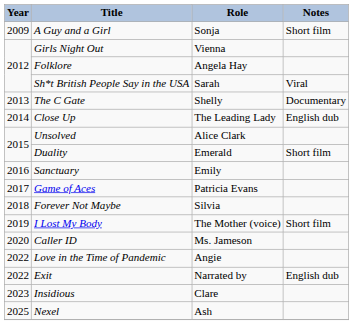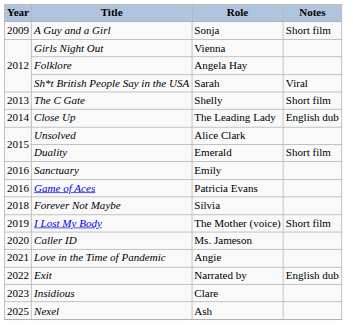 <table class="wikitable">
 <tr>
 <th style="background:#B0C4DE;">Year</th>
 <th style="background:#B0C4DE;">Title</th>
 <th style="background:#B0C4DE;">Role</th>
 <th style="background:#B0C4DE;">Notes</th>
 </tr>
 <tr>
 <td>2009</td>
 <td><em>A Guy and a Girl</em></td>
 <td>Sonja</td>
 <td>Short film</td>
 </tr>
 <tr>
 <td rowspan="3">2012</td>
 <td><em>Girls Night Out</em></td>
 <td>Vienna</td>
 <td></td>
 </tr>
 <tr>
 <td><em>Folklore</em></td>
 <td>Angela Hay</td>
 <td></td>
 </tr>
 <tr>
 <td><em>Sh*t British People Say in the USA</em></td>
 <td>Sarah</td>
 <td>Viral</td>
 </tr>
 <tr>
 <td>2013</td>
 <td><em>The C Gate</em></td>
 <td>Shelly</td>
-<td>Documentary</td>
+<td>Short film</td>
 </tr>
 <tr>
 <td>2014</td>
 <td><em>Close Up</em></td>
 <td>The Leading Lady</td>
 <td>English dub</td>
 </tr>
 <tr>
 <td rowspan="2">2015</td>
 <td><em>Unsolved</em></td>
 <td>Alice Clark</td>
 <td></td>
 </tr>
 <tr>
 <td><em>Duality</em></td>
 <td>Emerald</td>
 <td>Short film</td>
 </tr>
 <tr>
 <td>2016</td>
 <td><em>Sanctuary</em></td>
 <td>Emily</td>
 <td></td>
 </tr>
 <tr>
-<td>2017</td>
+<td>2016</td>
 <td><em><a href='#'>Game of Aces</a></em></td>
 <td>Patricia Evans</td>
 <td></td>
 </tr>
 <tr>
 <td>2018</td>
 <td><em>Forever Not Maybe</em></td>
 <td>Silvia</td>
 <td></td>
 </tr>
 <tr>
 <td>2019</td>
 <td><em><a href='#'>I Lost My Body</a></em></td>
 <td>The Mother (voice)</td>
 <td>Short film</td>
 </tr>
 <tr>
 <td>2020</td>
 <td><em>Caller ID</em></td>
 <td>Ms. Jameson</td>
 <td></td>
 </tr>
 <tr>
-<td>2022</td>
+<td>2021</td>
 <td><em>Love in the Time of Pandemic</em></td>
 <td>Angie</td>
 <td></td>
 </tr>
 <tr>
 <td>2022</td>
 <td><em>Exit</em></td>
 <td>Narrated by</td>
 <td>English dub</td>
 </tr>
 <tr>
 <td>2023</td>
 <td><em>Insidious</em></td>
 <td>Clare</td>
 <td></td>
 </tr>
 <tr>
 <td>2025</td>
 <td><em>Nexel</em></td>
 <td>Ash</td>
 <td></td>
 </tr>
 <tr>
 </tr>
 </table>
